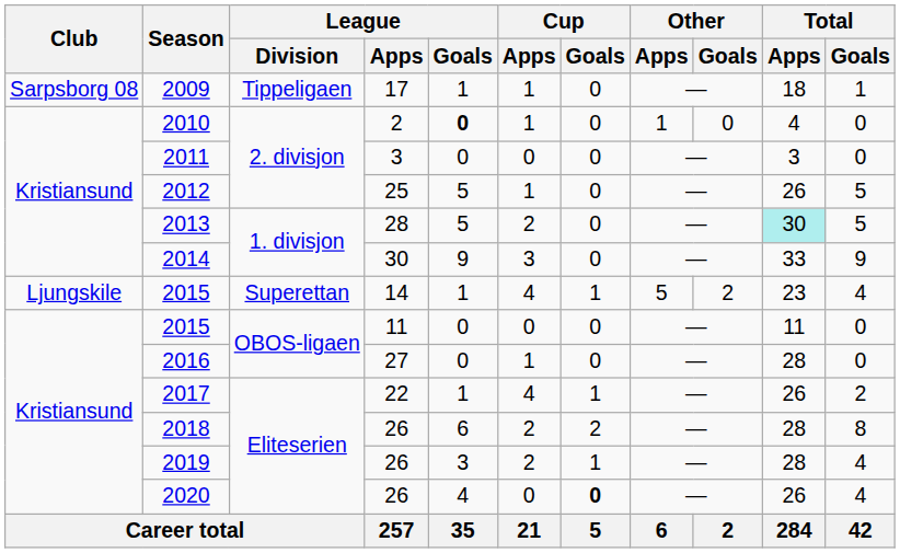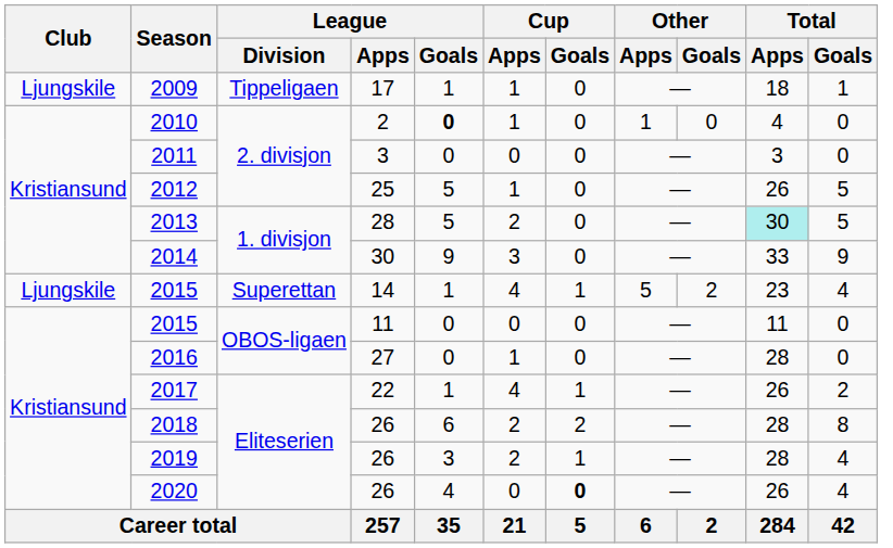 <table class="wikitable" style="text-align:center">
 <tr>
 <th rowspan="2">Club</th>
 <th rowspan="2">Season</th>
 <th colspan="3">League</th>
 <th colspan="2">Cup</th>
 <th colspan="2">Other</th>
 <th colspan="2">Total</th>
 </tr>
 <tr>
 <th>Division</th>
 <th>Apps</th>
 <th>Goals</th>
 <th>Apps</th>
 <th>Goals</th>
 <th>Apps</th>
 <th>Goals</th>
 <th>Apps</th>
 <th>Goals</th>
 </tr>
 <tr>
-<td><a href='#'>Sarpsborg 08</a></td>
+<td><a href='#'>Ljungskile</a></td>
 <td><a href='#'>2009</a></td>
 <td><a href='#'>Tippeligaen</a></td>
 <td>17</td>
 <td>1</td>
 <td>1</td>
 <td>0</td>
 <td colspan="2">—</td>
 <td>18</td>
 <td>1</td>
 </tr>
 <tr>
 <td rowspan="5"><a href='#'>Kristiansund</a></td>
 <td><a href='#'>2010</a></td>
 <td rowspan="3"><a href='#'>2. divisjon</a></td>
 <td>2</td>
 <td><strong>0</strong></td>
 <td>1</td>
 <td>0</td>
 <td>1</td>
 <td>0</td>
 <td>4</td>
 <td>0</td>
 </tr>
 <tr>
 <td><a href='#'>2011</a></td>
 <td>3</td>
 <td>0</td>
 <td>0</td>
 <td>0</td>
 <td colspan="2">—</td>
 <td>3</td>
 <td>0</td>
 </tr>
 <tr>
 <td><a href='#'>2012</a></td>
 <td>25</td>
 <td>5</td>
 <td>1</td>
 <td>0</td>
 <td colspan="2">—</td>
 <td>26</td>
 <td>5</td>
 </tr>
 <tr>
 <td><a href='#'>2013</a></td>
 <td rowspan="2"><a href='#'>1. divisjon</a></td>
 <td>28</td>
 <td>5</td>
 <td>2</td>
 <td>0</td>
 <td colspan="2">—</td>
 <td style="background: paleturquoise;">30</td>
 <td>5</td>
 </tr>
 <tr>
 <td><a href='#'>2014</a></td>
 <td>30</td>
 <td>9</td>
 <td>3</td>
 <td>0</td>
 <td colspan="2">—</td>
 <td>33</td>
 <td>9</td>
 </tr>
 <tr>
 <td><a href='#'>Ljungskile</a></td>
 <td><a href='#'>2015</a></td>
 <td><a href='#'>Superettan</a></td>
 <td>14</td>
 <td>1</td>
 <td>4</td>
 <td>1</td>
 <td>5</td>
 <td>2</td>
 <td>23</td>
 <td>4</td>
 </tr>
 <tr>
 <td rowspan="6"><a href='#'>Kristiansund</a></td>
 <td><a href='#'>2015</a></td>
 <td rowspan="2"><a href='#'>OBOS-ligaen</a></td>
 <td>11</td>
 <td>0</td>
 <td>0</td>
 <td>0</td>
 <td colspan="2">—</td>
 <td>11</td>
 <td>0</td>
 </tr>
 <tr>
 <td><a href='#'>2016</a></td>
 <td>27</td>
 <td>0</td>
 <td>1</td>
 <td>0</td>
 <td colspan="2">—</td>
 <td>28</td>
 <td>0</td>
 </tr>
 <tr>
 <td><a href='#'>2017</a></td>
 <td rowspan="4"><a href='#'>Eliteserien</a></td>
 <td>22</td>
 <td>1</td>
 <td>4</td>
 <td>1</td>
 <td colspan="2">—</td>
 <td>26</td>
 <td>2</td>
 </tr>
 <tr>
 <td><a href='#'>2018</a></td>
 <td>26</td>
 <td>6</td>
 <td>2</td>
 <td>2</td>
 <td colspan="2">—</td>
 <td>28</td>
 <td>8</td>
 </tr>
 <tr>
 <td><a href='#'>2019</a></td>
 <td>26</td>
 <td>3</td>
 <td>2</td>
 <td>1</td>
 <td colspan="2">—</td>
 <td>28</td>
 <td>4</td>
 </tr>
 <tr>
 <td><a href='#'>2020</a></td>
 <td>26</td>
 <td>4</td>
 <td>0</td>
 <td><strong>0</strong></td>
 <td colspan="2">—</td>
 <td>26</td>
 <td>4</td>
 </tr>
 <tr>
 <th colspan="3">Career total</th>
 <th>257</th>
 <th>35</th>
 <th>21</th>
 <th>5</th>
 <th>6</th>
 <th>2</th>
 <th>284</th>
 <th>42</th>
 </tr>
 </table>
